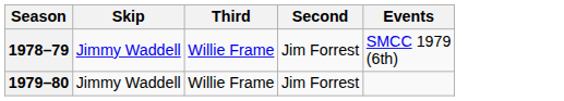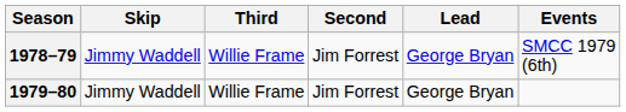 <table class="wikitable">
 <tr>
 <th scope="col">Season</th>
 <th scope="col">Skip</th>
 <th scope="col">Third</th>
 <th scope="col">Second</th>
+<th scope="col">Lead</th>
 <th scope="col">Events</th>
 </tr>
 <tr>
 <th scope="row">1978–79</th>
 <td><a href='#'>Jimmy Waddell</a></td>
 <td><a href='#'>Willie Frame</a></td>
 <td>Jim Forrest</td>
+<td><a href='#'>George Bryan</a></td>
 <td><a href='#'>SMCC</a> 1979 <br> (6th)</td>
 </tr>
 <tr>
 <th scope="row">1979–80</th>
 <td>Jimmy Waddell</td>
 <td>Willie Frame</td>
 <td>Jim Forrest</td>
+<td>George Bryan</td>
 <td> </td>
 </tr>
 </table>
